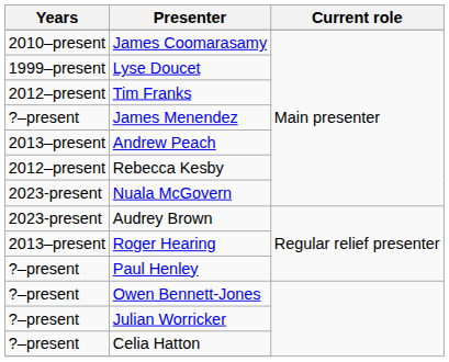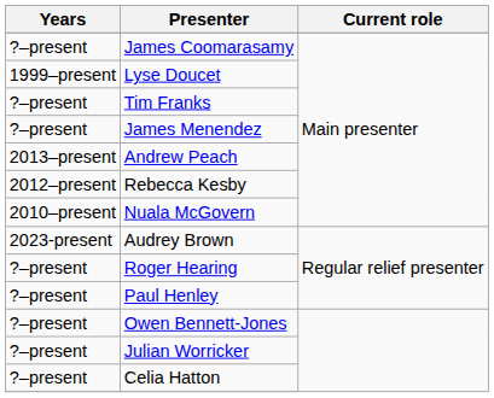 <table class="wikitable" style="font-size: 95%;">
 <tr>
 <th>Years</th>
 <th>Presenter</th>
 <th>Current role</th>
 </tr>
 <tr>
 </tr>
 <tr>
-<td>2010–present</td>
+<td>?–present</td>
 <td><a href='#'>James Coomarasamy</a></td>
 <td rowspan="7">Main presenter</td>
 </tr>
 <tr>
 <td>1999–present</td>
 <td><a href='#'>Lyse Doucet</a></td>
 </tr>
 <tr>
-<td>2012–present</td>
+<td>?–present</td>
 <td><a href='#'>Tim Franks</a></td>
 </tr>
 <tr>
 <td>?–present</td>
 <td><a href='#'>James Menendez</a></td>
 </tr>
 <tr>
 <td>2013–present</td>
 <td><a href='#'>Andrew Peach</a></td>
 </tr>
 <tr>
 <td>2012–present</td>
 <td>Rebecca Kesby</td>
 </tr>
 <tr>
-<td>2023-present</td>
+<td>2010–present</td>
 <td><a href='#'>Nuala McGovern</a></td>
 </tr>
 <tr>
 <td>2023-present</td>
 <td>Audrey Brown</td>
 <td rowspan="3">Regular relief presenter</td>
 </tr>
 <tr>
-<td>2013–present</td>
+<td>?–present</td>
 <td><a href='#'>Roger Hearing</a></td>
 </tr>
 <tr>
 <td>?–present</td>
 <td><a href='#'>Paul Henley</a></td>
 </tr>
 <tr>
 <td>?–present</td>
 <td><a href='#'>Owen Bennett-Jones</a></td>
 </tr>
 <tr>
 <td>?–present</td>
 <td><a href='#'>Julian Worricker</a></td>
 </tr>
 <tr>
 <td>?–present</td>
 <td>Celia Hatton</td>
 </tr>
 <tr>
 </tr>
 </table>
